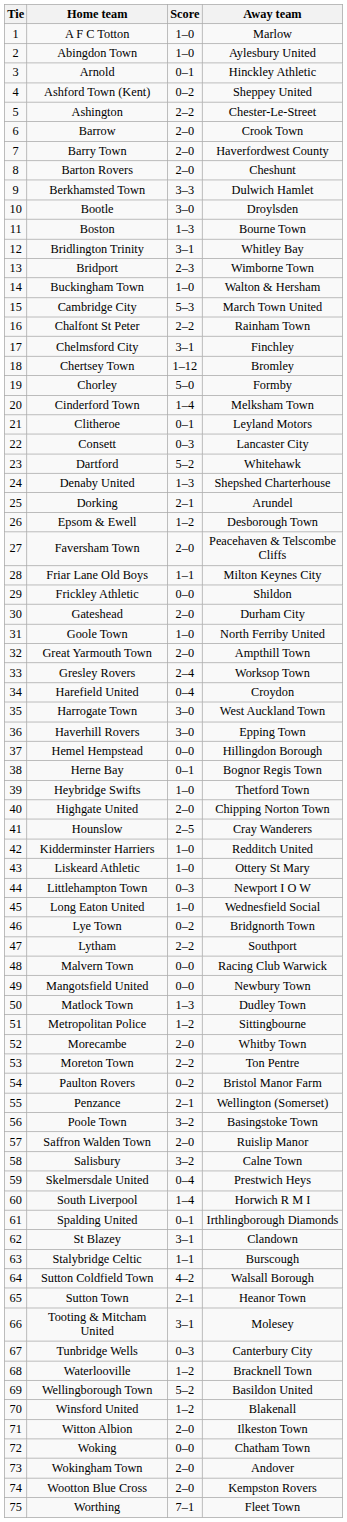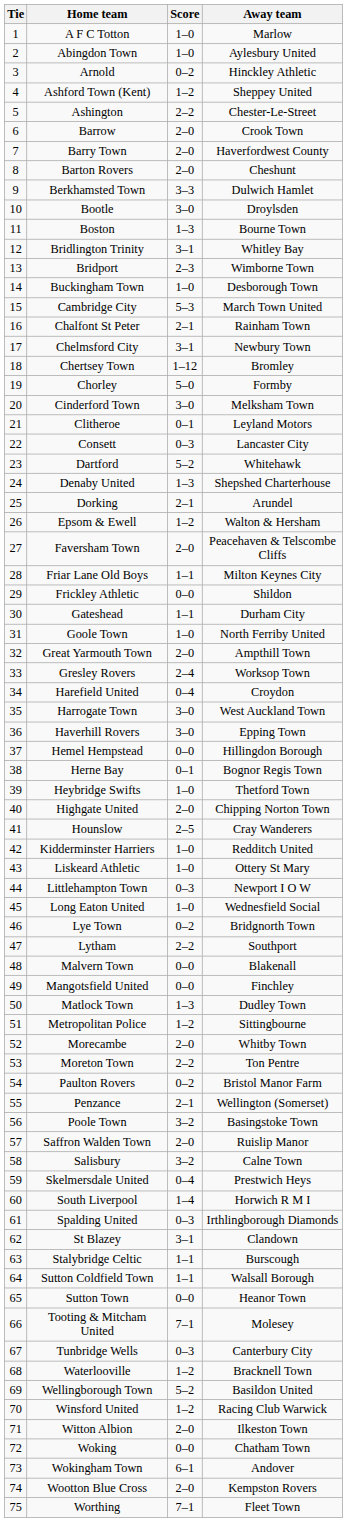 <table class="wikitable" style="text-align:center;">
 <tr>
 <th width=20>Tie</th>
 <th width=175>Home team</th>
 <th width=20>Score</th>
 <th width=175>Away team</th>
 </tr>
 <tr>
 <td>1</td>
 <td>A F C Totton</td>
 <td>1–0</td>
 <td>Marlow</td>
 </tr>
 <tr>
 <td>2</td>
 <td>Abingdon Town</td>
 <td>1–0</td>
 <td>Aylesbury United</td>
 </tr>
 <tr>
 <td>3</td>
 <td>Arnold</td>
-<td>0–1</td>
+<td>0–2</td>
 <td>Hinckley Athletic</td>
 </tr>
 <tr>
 <td>4</td>
 <td>Ashford Town (Kent)</td>
-<td>0–2</td>
+<td>1–2</td>
 <td>Sheppey United</td>
 </tr>
 <tr>
 <td>5</td>
 <td>Ashington</td>
 <td>2–2</td>
 <td>Chester-Le-Street</td>
 </tr>
 <tr>
 <td>6</td>
 <td>Barrow</td>
 <td>2–0</td>
 <td>Crook Town</td>
 </tr>
 <tr>
 <td>7</td>
 <td>Barry Town</td>
 <td>2–0</td>
 <td>Haverfordwest County</td>
 </tr>
 <tr>
 <td>8</td>
 <td>Barton Rovers</td>
 <td>2–0</td>
 <td>Cheshunt</td>
 </tr>
 <tr>
 <td>9</td>
 <td>Berkhamsted Town</td>
 <td>3–3</td>
 <td>Dulwich Hamlet</td>
 </tr>
 <tr>
 <td>10</td>
 <td>Bootle</td>
 <td>3–0</td>
 <td>Droylsden</td>
 </tr>
 <tr>
 <td>11</td>
 <td>Boston</td>
 <td>1–3</td>
 <td>Bourne Town</td>
 </tr>
 <tr>
 <td>12</td>
 <td>Bridlington Trinity</td>
 <td>3–1</td>
 <td>Whitley Bay</td>
 </tr>
 <tr>
 <td>13</td>
 <td>Bridport</td>
 <td>2–3</td>
 <td>Wimborne Town</td>
 </tr>
 <tr>
 <td>14</td>
 <td>Buckingham Town</td>
 <td>1–0</td>
-<td>Walton & Hersham</td>
+<td>Desborough Town</td>
 </tr>
 <tr>
 <td>15</td>
 <td>Cambridge City</td>
 <td>5–3</td>
 <td>March Town United</td>
 </tr>
 <tr>
 <td>16</td>
 <td>Chalfont St Peter</td>
-<td>2–2</td>
+<td>2–1</td>
 <td>Rainham Town</td>
 </tr>
 <tr>
 <td>17</td>
 <td>Chelmsford City</td>
 <td>3–1</td>
-<td>Finchley</td>
+<td>Newbury Town</td>
 </tr>
 <tr>
 <td>18</td>
 <td>Chertsey Town</td>
 <td>1–12</td>
 <td>Bromley</td>
 </tr>
 <tr>
 <td>19</td>
 <td>Chorley</td>
 <td>5–0</td>
 <td>Formby</td>
 </tr>
 <tr>
 <td>20</td>
 <td>Cinderford Town</td>
-<td>1–4</td>
+<td>3–0</td>
 <td>Melksham Town</td>
 </tr>
 <tr>
 <td>21</td>
 <td>Clitheroe</td>
 <td>0–1</td>
 <td>Leyland Motors</td>
 </tr>
 <tr>
 <td>22</td>
 <td>Consett</td>
 <td>0–3</td>
 <td>Lancaster City</td>
 </tr>
 <tr>
 <td>23</td>
 <td>Dartford</td>
 <td>5–2</td>
 <td>Whitehawk</td>
 </tr>
 <tr>
 <td>24</td>
 <td>Denaby United</td>
 <td>1–3</td>
 <td>Shepshed Charterhouse</td>
 </tr>
 <tr>
 <td>25</td>
 <td>Dorking</td>
 <td>2–1</td>
 <td>Arundel</td>
 </tr>
 <tr>
 <td>26</td>
 <td>Epsom & Ewell</td>
 <td>1–2</td>
-<td>Desborough Town</td>
+<td>Walton & Hersham</td>
 </tr>
 <tr>
 <td>27</td>
 <td>Faversham Town</td>
 <td>2–0</td>
 <td>Peacehaven & Telscombe Cliffs</td>
 </tr>
 <tr>
 <td>28</td>
 <td>Friar Lane Old Boys</td>
 <td>1–1</td>
 <td>Milton Keynes City</td>
 </tr>
 <tr>
 <td>29</td>
 <td>Frickley Athletic</td>
 <td>0–0</td>
 <td>Shildon</td>
 </tr>
 <tr>
 <td>30</td>
 <td>Gateshead</td>
-<td>2–0</td>
+<td>1–1</td>
 <td>Durham City</td>
 </tr>
 <tr>
 <td>31</td>
 <td>Goole Town</td>
 <td>1–0</td>
 <td>North Ferriby United</td>
 </tr>
 <tr>
 <td>32</td>
 <td>Great Yarmouth Town</td>
 <td>2–0</td>
 <td>Ampthill Town</td>
 </tr>
 <tr>
 <td>33</td>
 <td>Gresley Rovers</td>
 <td>2–4</td>
 <td>Worksop Town</td>
 </tr>
 <tr>
 <td>34</td>
 <td>Harefield United</td>
 <td>0–4</td>
 <td>Croydon</td>
 </tr>
 <tr>
 <td>35</td>
 <td>Harrogate Town</td>
 <td>3–0</td>
 <td>West Auckland Town</td>
 </tr>
 <tr>
 <td>36</td>
 <td>Haverhill Rovers</td>
 <td>3–0</td>
 <td>Epping Town</td>
 </tr>
 <tr>
 <td>37</td>
 <td>Hemel Hempstead</td>
 <td>0–0</td>
 <td>Hillingdon Borough</td>
 </tr>
 <tr>
 <td>38</td>
 <td>Herne Bay</td>
 <td>0–1</td>
 <td>Bognor Regis Town</td>
 </tr>
 <tr>
 <td>39</td>
 <td>Heybridge Swifts</td>
 <td>1–0</td>
 <td>Thetford Town</td>
 </tr>
 <tr>
 <td>40</td>
 <td>Highgate United</td>
 <td>2–0</td>
 <td>Chipping Norton Town</td>
 </tr>
 <tr>
 <td>41</td>
 <td>Hounslow</td>
 <td>2–5</td>
 <td>Cray Wanderers</td>
 </tr>
 <tr>
 <td>42</td>
 <td>Kidderminster Harriers</td>
 <td>1–0</td>
 <td>Redditch United</td>
 </tr>
 <tr>
 <td>43</td>
 <td>Liskeard Athletic</td>
 <td>1–0</td>
 <td>Ottery St Mary</td>
 </tr>
 <tr>
 <td>44</td>
 <td>Littlehampton Town</td>
 <td>0–3</td>
 <td>Newport I O W</td>
 </tr>
 <tr>
 <td>45</td>
 <td>Long Eaton United</td>
 <td>1–0</td>
 <td>Wednesfield Social</td>
 </tr>
 <tr>
 <td>46</td>
 <td>Lye Town</td>
 <td>0–2</td>
 <td>Bridgnorth Town</td>
 </tr>
 <tr>
 <td>47</td>
 <td>Lytham</td>
 <td>2–2</td>
 <td>Southport</td>
 </tr>
 <tr>
 <td>48</td>
 <td>Malvern Town</td>
 <td>0–0</td>
-<td>Racing Club Warwick</td>
+<td>Blakenall</td>
 </tr>
 <tr>
 <td>49</td>
 <td>Mangotsfield United</td>
 <td>0–0</td>
-<td>Newbury Town</td>
+<td>Finchley</td>
 </tr>
 <tr>
 <td>50</td>
 <td>Matlock Town</td>
 <td>1–3</td>
 <td>Dudley Town</td>
 </tr>
 <tr>
 <td>51</td>
 <td>Metropolitan Police</td>
 <td>1–2</td>
 <td>Sittingbourne</td>
 </tr>
 <tr>
 <td>52</td>
 <td>Morecambe</td>
 <td>2–0</td>
 <td>Whitby Town</td>
 </tr>
 <tr>
 <td>53</td>
 <td>Moreton Town</td>
 <td>2–2</td>
 <td>Ton Pentre</td>
 </tr>
 <tr>
 <td>54</td>
 <td>Paulton Rovers</td>
 <td>0–2</td>
 <td>Bristol Manor Farm</td>
 </tr>
 <tr>
 <td>55</td>
 <td>Penzance</td>
 <td>2–1</td>
 <td>Wellington (Somerset)</td>
 </tr>
 <tr>
 <td>56</td>
 <td>Poole Town</td>
 <td>3–2</td>
 <td>Basingstoke Town</td>
 </tr>
 <tr>
 <td>57</td>
 <td>Saffron Walden Town</td>
 <td>2–0</td>
 <td>Ruislip Manor</td>
 </tr>
 <tr>
 <td>58</td>
 <td>Salisbury</td>
 <td>3–2</td>
 <td>Calne Town</td>
 </tr>
 <tr>
 <td>59</td>
 <td>Skelmersdale United</td>
 <td>0–4</td>
 <td>Prestwich Heys</td>
 </tr>
 <tr>
 <td>60</td>
 <td>South Liverpool</td>
 <td>1–4</td>
 <td>Horwich R M I</td>
 </tr>
 <tr>
 <td>61</td>
 <td>Spalding United</td>
-<td>0–1</td>
+<td>0–3</td>
 <td>Irthlingborough Diamonds</td>
 </tr>
 <tr>
 <td>62</td>
 <td>St Blazey</td>
 <td>3–1</td>
 <td>Clandown</td>
 </tr>
 <tr>
 <td>63</td>
 <td>Stalybridge Celtic</td>
 <td>1–1</td>
 <td>Burscough</td>
 </tr>
 <tr>
 <td>64</td>
 <td>Sutton Coldfield Town</td>
-<td>4–2</td>
+<td>1–1</td>
 <td>Walsall Borough</td>
 </tr>
 <tr>
 <td>65</td>
 <td>Sutton Town</td>
-<td>2–1</td>
+<td>0–0</td>
 <td>Heanor Town</td>
 </tr>
 <tr>
 <td>66</td>
 <td>Tooting & Mitcham United</td>
-<td>3–1</td>
+<td>7–1</td>
 <td>Molesey</td>
 </tr>
 <tr>
 <td>67</td>
 <td>Tunbridge Wells</td>
 <td>0–3</td>
 <td>Canterbury City</td>
 </tr>
 <tr>
 <td>68</td>
 <td>Waterlooville</td>
 <td>1–2</td>
 <td>Bracknell Town</td>
 </tr>
 <tr>
 <td>69</td>
 <td>Wellingborough Town</td>
 <td>5–2</td>
 <td>Basildon United</td>
 </tr>
 <tr>
 <td>70</td>
 <td>Winsford United</td>
 <td>1–2</td>
-<td>Blakenall</td>
+<td>Racing Club Warwick</td>
 </tr>
 <tr>
 <td>71</td>
 <td>Witton Albion</td>
 <td>2–0</td>
 <td>Ilkeston Town</td>
 </tr>
 <tr>
 <td>72</td>
 <td>Woking</td>
 <td>0–0</td>
 <td>Chatham Town</td>
 </tr>
 <tr>
 <td>73</td>
 <td>Wokingham Town</td>
-<td>2–0</td>
+<td>6–1</td>
 <td>Andover</td>
 </tr>
 <tr>
 <td>74</td>
 <td>Wootton Blue Cross</td>
 <td>2–0</td>
 <td>Kempston Rovers</td>
 </tr>
 <tr>
 <td>75</td>
 <td>Worthing</td>
 <td>7–1</td>
 <td>Fleet Town</td>
 </tr>
 </table>
